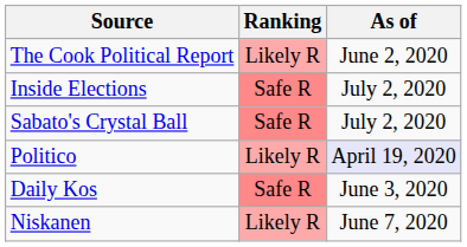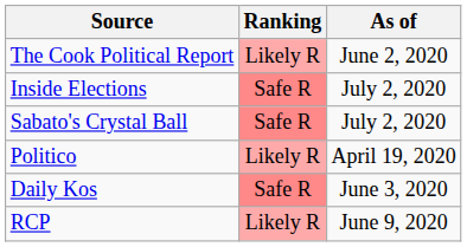 <table class="wikitable" style="text-align:center">
 <tr>
 <th>Source</th>
 <th>Ranking</th>
 <th>As of</th>
 </tr>
 <tr>
 <td align=left><a href='#'>The Cook Political Report</a></td>
 <td style="background:#faa" data-sort-value=3>Likely R</td>
 <td>June 2, 2020</td>
 </tr>
 <tr>
 <td align=left><a href='#'>Inside Elections</a></td>
 <td style="background:#f88" data-sort-value=4>Safe R</td>
 <td>July 2, 2020</td>
 </tr>
 <tr>
 <td align=left><a href='#'>Sabato's Crystal Ball</a></td>
 <td style="background:#f88" data-sort-value=4>Safe R</td>
 <td>July 2, 2020</td>
 </tr>
 <tr>
 <td align="left"><a href='#'>Politico</a></td>
 <td style="background:#faa" data-sort-value=3>Likely R</td>
-<td style="background: lavender;">April 19, 2020</td>
+<td>April 19, 2020</td>
 </tr>
 <tr>
 <td align="left"><a href='#'>Daily Kos</a></td>
 <td style="background:#f88" data-sort-value=4>Safe R</td>
 <td>June 3, 2020</td>
 </tr>
 <tr>
-<td align="left"><a href='#'>Niskanen</a></td>
+<td align="left"><a href='#'>RCP</a></td>
 <td style="background:#faa" data-sort-value=3>Likely R</td>
-<td>June 7, 2020</td>
+<td>June 9, 2020</td>
 </tr>
 </table>
